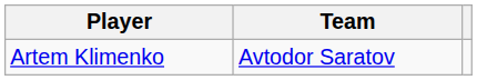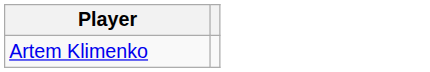 <table class="wikitable">
 <tr>
 <th width=160>Player</th>
-<th width=160>Team</th>
 <th></th>
 </tr>
 <tr>
 <td> <a href='#'>Artem Klimenko</a></td>
-<td> <a href='#'>Avtodor Saratov</a></td>
 <td></td>
 </tr>
 </table>
